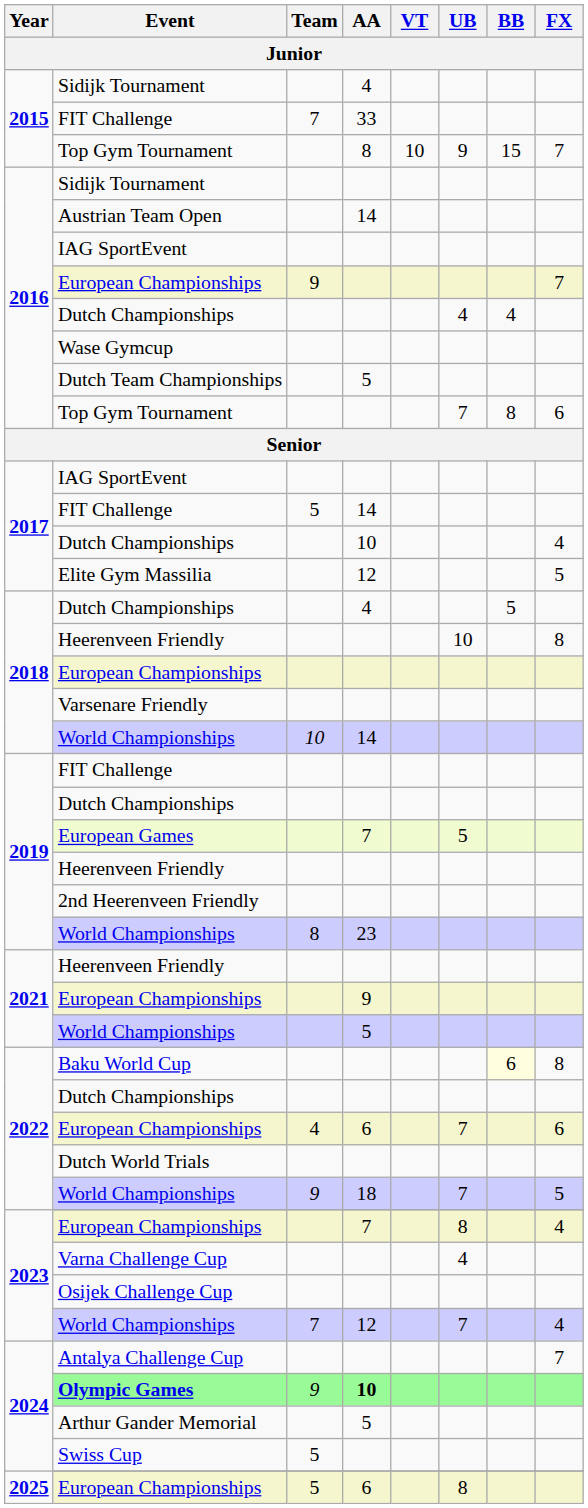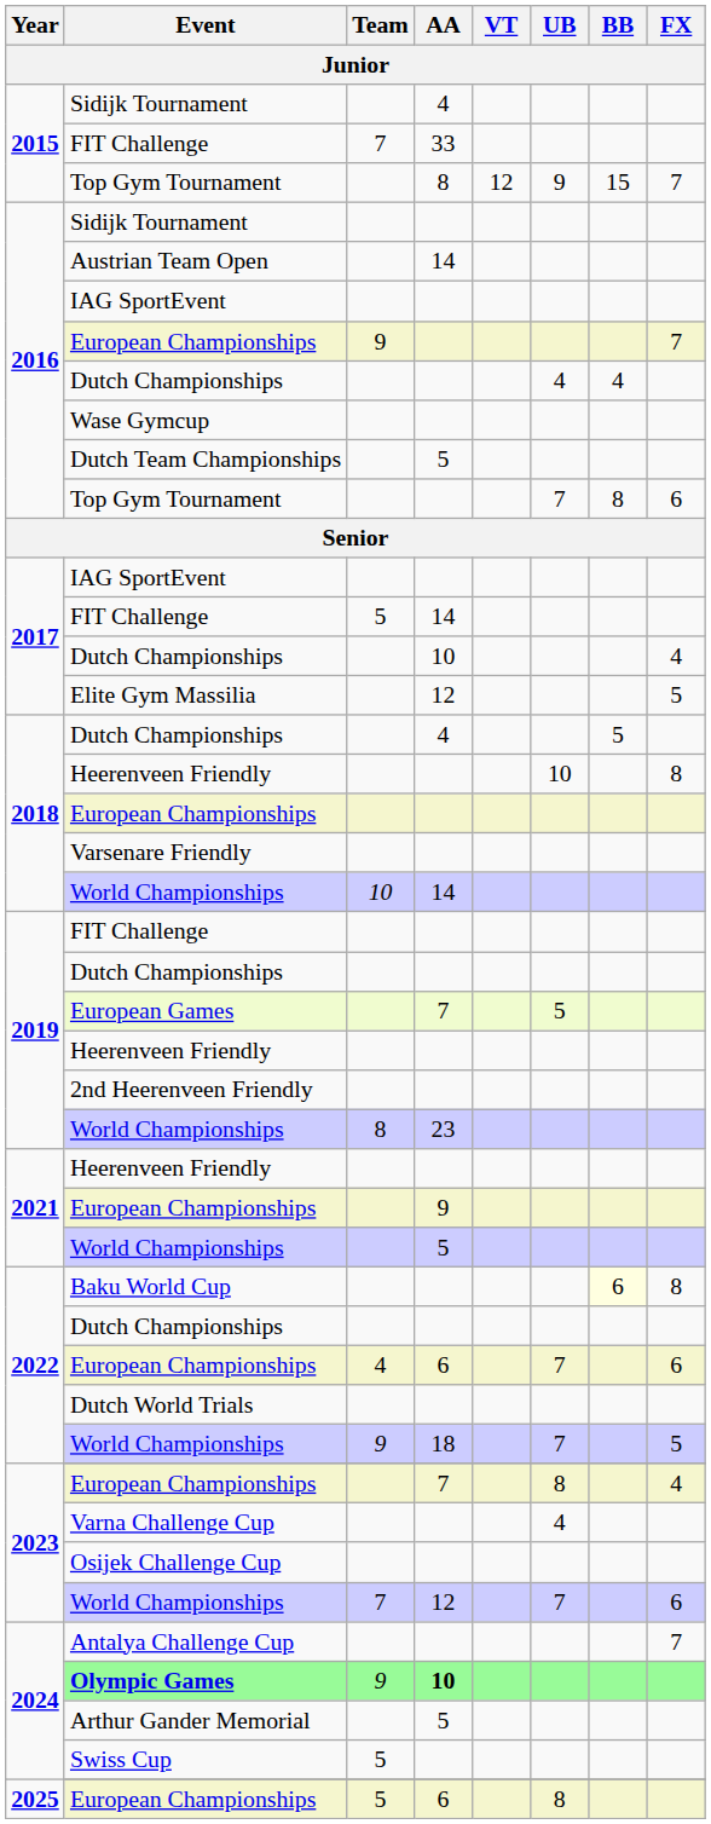 <table class="wikitable" style="text-align:center; font-size:95%;">
 <tr>
 <th align="center">Year</th>
 <th align="center">Event</th>
 <th style="width:30px;">Team</th>
 <th style="width:30px;">AA</th>
 <th style="width:30px;"><a href='#'>VT</a></th>
 <th style="width:30px;"><a href='#'>UB</a></th>
 <th style="width:30px;"><a href='#'>BB</a></th>
 <th style="width:30px;"><a href='#'>FX</a></th>
 </tr>
 <tr>
 <th colspan="8">Junior</th>
 </tr>
 <tr>
 <td rowspan="3"><strong><a href='#'>2015</a></strong></td>
 <td align=left>Sidijk Tournament</td>
 <td></td>
 <td>4</td>
 <td></td>
 <td></td>
 <td></td>
 <td></td>
 </tr>
 <tr>
 <td align=left>FIT Challenge</td>
 <td>7</td>
 <td>33</td>
 <td></td>
 <td></td>
 <td></td>
 <td></td>
 </tr>
 <tr>
 <td align=left>Top Gym Tournament</td>
 <td></td>
 <td>8</td>
-<td>10</td>
+<td>12</td>
 <td>9</td>
 <td>15</td>
 <td>7</td>
 </tr>
 <tr>
 <td rowspan="8"><strong><a href='#'>2016</a></strong></td>
 <td align=left>Sidijk Tournament</td>
 <td></td>
 <td></td>
 <td></td>
 <td></td>
 <td></td>
 <td></td>
 </tr>
 <tr>
 <td align=left>Austrian Team Open</td>
 <td></td>
 <td>14</td>
 <td></td>
 <td></td>
 <td></td>
 <td></td>
 </tr>
 <tr>
 <td align=left>IAG SportEvent</td>
 <td></td>
 <td></td>
 <td></td>
 <td></td>
 <td></td>
 <td></td>
 </tr>
 <tr bgcolor=#F5F6CE>
 <td align=left><a href='#'>European Championships</a></td>
 <td>9</td>
 <td></td>
 <td></td>
 <td></td>
 <td></td>
 <td>7</td>
 </tr>
 <tr>
 <td align=left>Dutch Championships</td>
 <td></td>
 <td></td>
 <td></td>
 <td>4</td>
 <td>4</td>
 <td></td>
 </tr>
 <tr>
 <td align=left>Wase Gymcup</td>
 <td></td>
 <td></td>
 <td></td>
 <td></td>
 <td></td>
 <td></td>
 </tr>
 <tr>
 <td align=left>Dutch Team Championships</td>
 <td></td>
 <td>5</td>
 <td></td>
 <td></td>
 <td></td>
 <td></td>
 </tr>
 <tr>
 <td align=left>Top Gym Tournament</td>
 <td></td>
 <td></td>
 <td></td>
 <td>7</td>
 <td>8</td>
 <td>6</td>
 </tr>
 <tr>
 <th colspan="8">Senior</th>
 </tr>
 <tr>
 <td rowspan="4"><strong><a href='#'>2017</a></strong></td>
 <td align=left>IAG SportEvent</td>
 <td></td>
 <td></td>
 <td></td>
 <td></td>
 <td></td>
 <td></td>
 </tr>
 <tr>
 <td align=left>FIT Challenge</td>
 <td>5</td>
 <td>14</td>
 <td></td>
 <td></td>
 <td></td>
 <td></td>
 </tr>
 <tr>
 <td align=left>Dutch Championships</td>
 <td></td>
 <td>10</td>
 <td></td>
 <td></td>
 <td></td>
 <td>4</td>
 </tr>
 <tr>
 <td align=left>Elite Gym Massilia</td>
 <td></td>
 <td>12</td>
 <td></td>
 <td></td>
 <td></td>
 <td>5</td>
 </tr>
 <tr>
 <td rowspan="5"><strong><a href='#'>2018</a></strong></td>
 <td align=left>Dutch Championships</td>
 <td></td>
 <td>4</td>
 <td></td>
 <td></td>
 <td>5</td>
 <td></td>
 </tr>
 <tr>
 <td align=left>Heerenveen Friendly</td>
 <td></td>
 <td></td>
 <td></td>
 <td>10</td>
 <td></td>
 <td>8</td>
 </tr>
 <tr bgcolor=#F5F6CE>
 <td align=left><a href='#'>European Championships</a></td>
 <td></td>
 <td></td>
 <td></td>
 <td></td>
 <td></td>
 <td></td>
 </tr>
 <tr>
 <td align=left>Varsenare Friendly</td>
 <td></td>
 <td></td>
 <td></td>
 <td></td>
 <td></td>
 <td></td>
 </tr>
 <tr bgcolor=#CCCCFF>
 <td align=left><a href='#'>World Championships</a></td>
 <td><em>10</em></td>
 <td>14</td>
 <td></td>
 <td></td>
 <td></td>
 <td></td>
 </tr>
 <tr>
 <td rowspan="6"><strong><a href='#'>2019</a></strong></td>
 <td align=left>FIT Challenge</td>
 <td></td>
 <td></td>
 <td></td>
 <td></td>
 <td></td>
 <td></td>
 </tr>
 <tr>
 <td align=left>Dutch Championships</td>
 <td></td>
 <td></td>
 <td></td>
 <td></td>
 <td></td>
 <td></td>
 </tr>
 <tr bgcolor=#f0fccf>
 <td align=left><a href='#'>European Games</a></td>
 <td></td>
 <td>7</td>
 <td></td>
 <td>5</td>
 <td></td>
 <td></td>
 </tr>
 <tr>
 <td align=left>Heerenveen Friendly</td>
 <td></td>
 <td></td>
 <td></td>
 <td></td>
 <td></td>
 <td></td>
 </tr>
 <tr>
 <td align=left>2nd Heerenveen Friendly</td>
 <td></td>
 <td></td>
 <td></td>
 <td></td>
 <td></td>
 <td></td>
 </tr>
 <tr bgcolor=#CCCCFF>
 <td align=left><a href='#'>World Championships</a></td>
 <td>8</td>
 <td>23</td>
 <td></td>
 <td></td>
 <td></td>
 <td></td>
 </tr>
 <tr>
 <td rowspan="3"><strong><a href='#'>2021</a></strong></td>
 <td align=left>Heerenveen Friendly</td>
 <td></td>
 <td></td>
 <td></td>
 <td></td>
 <td></td>
 <td></td>
 </tr>
 <tr bgcolor=#F5F6CE>
 <td align=left><a href='#'>European Championships</a></td>
 <td></td>
 <td>9</td>
 <td></td>
 <td></td>
 <td></td>
 <td></td>
 </tr>
 <tr bgcolor=#CCCCFF>
 <td align=left><a href='#'>World Championships</a></td>
 <td></td>
 <td>5</td>
 <td></td>
 <td></td>
 <td></td>
 <td></td>
 </tr>
 <tr>
 <td rowspan="5"><strong><a href='#'>2022</a></strong></td>
 <td align=left><a href='#'>Baku World Cup</a></td>
 <td></td>
 <td></td>
 <td></td>
 <td></td>
 <td style="background: lightyellow;">6</td>
 <td>8</td>
 </tr>
 <tr>
 <td align=left>Dutch Championships</td>
 <td></td>
 <td></td>
 <td></td>
 <td></td>
 <td></td>
 <td></td>
 </tr>
 <tr bgcolor=#F5F6CE>
 <td align=left><a href='#'>European Championships</a></td>
 <td>4</td>
 <td>6</td>
 <td></td>
 <td>7</td>
 <td></td>
 <td>6</td>
 </tr>
 <tr>
 <td align=left>Dutch World Trials</td>
 <td></td>
 <td></td>
 <td></td>
 <td></td>
 <td></td>
 <td></td>
 </tr>
 <tr bgcolor=#CCCCFF>
 <td align=left><a href='#'>World Championships</a></td>
 <td><em>9</em></td>
 <td>18</td>
 <td></td>
 <td>7</td>
 <td></td>
 <td>5</td>
 </tr>
 <tr>
 <td rowspan="5"><strong><a href='#'>2023</a></strong></td>
 </tr>
 <tr bgcolor=#F5F6CE>
 <td align=left><a href='#'>European Championships</a></td>
 <td></td>
 <td>7</td>
 <td></td>
 <td>8</td>
 <td></td>
 <td>4</td>
 </tr>
 <tr>
 <td align=left><a href='#'>Varna Challenge Cup</a></td>
 <td></td>
 <td></td>
 <td></td>
 <td>4</td>
 <td></td>
 <td></td>
 </tr>
 <tr>
 <td align=left><a href='#'>Osijek Challenge Cup</a></td>
 <td></td>
 <td></td>
 <td></td>
 <td></td>
 <td></td>
 <td></td>
 </tr>
 <tr bgcolor=#CCCCFF>
 <td align=left><a href='#'>World Championships</a></td>
 <td>7</td>
 <td>12</td>
 <td></td>
 <td>7</td>
 <td></td>
-<td>4</td>
+<td>6</td>
 </tr>
 <tr>
 <td rowspan="4"><strong><a href='#'>2024</a></strong></td>
 <td align=left><a href='#'>Antalya Challenge Cup</a></td>
 <td></td>
 <td></td>
 <td></td>
 <td></td>
 <td></td>
 <td>7</td>
 </tr>
 <tr bgcolor=98FB98>
 <td align=left><strong><a href='#'>Olympic Games</a></strong></td>
 <td><em>9</em></td>
 <td><strong>10</strong></td>
 <td></td>
 <td></td>
 <td></td>
 <td></td>
 </tr>
 <tr>
 <td align=left>Arthur Gander Memorial</td>
 <td></td>
 <td>5</td>
 <td></td>
 <td></td>
 <td></td>
 <td></td>
 </tr>
 <tr>
 <td align=left><a href='#'>Swiss Cup</a></td>
 <td>5</td>
 <td></td>
 <td></td>
 <td></td>
 <td></td>
 <td></td>
 </tr>
 <tr>
 <td rowspan="2"><strong><a href='#'>2025</a></strong></td>
 </tr>
 <tr bgcolor=#F5F6CE>
 <td align=left><a href='#'>European Championships</a></td>
 <td>5</td>
 <td>6</td>
 <td></td>
 <td>8</td>
 <td></td>
 <td></td>
 </tr>
 </table>
